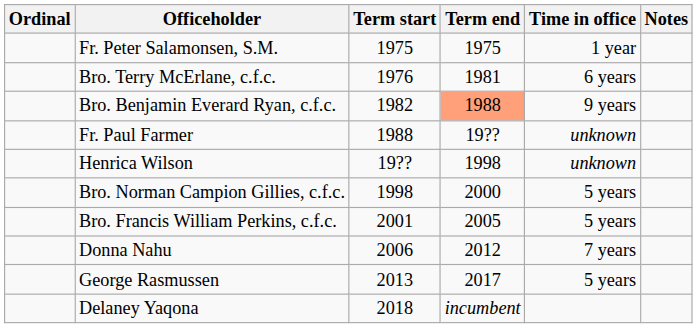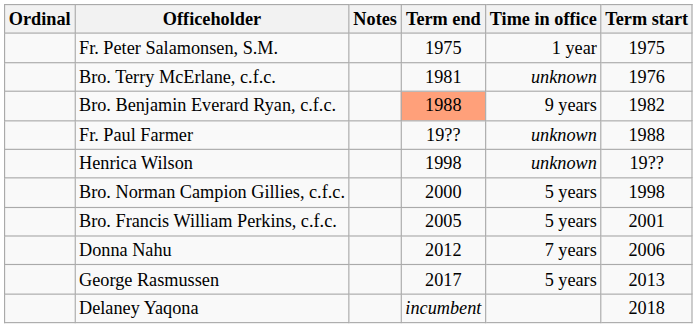 <table class="wikitable sortable">
 <tr>
 <th>Ordinal</th>
 <th>Officeholder</th>
-<th>Term start</th>
+<th>Notes</th>
 <th>Term end</th>
 <th>Time in office</th>
-<th>Notes</th>
+<th>Term start</th>
 </tr>
 <tr>
 <td align=center></td>
 <td>Fr. Peter Salamonsen, S.M.</td>
-<td align=center>1975</td>
+<td></td>
 <td align=center>1975</td>
 <td align=right>1 year</td>
-<td></td>
+<td align=center>1975</td>
 </tr>
 <tr>
 <td align=center></td>
 <td>Bro. Terry McErlane, c.f.c.</td>
+<td></td>
+<td align=center>1981</td>
+<td align=right><em>unknown</em></td>
 <td align=center>1976</td>
-<td align=center>1981</td>
-<td align=right>6 years</td>
-<td></td>
 </tr>
 <tr>
 <td align=center></td>
 <td>Bro. Benjamin Everard Ryan, c.f.c.</td>
-<td align=center>1982</td>
+<td></td>
 <td align=center style="background: lightsalmon;">1988</td>
 <td align=right>9 years</td>
-<td></td>
+<td align=center>1982</td>
 </tr>
 <tr>
 <td align=center></td>
 <td>Fr. Paul Farmer</td>
-<td align=center>1988</td>
+<td></td>
 <td align=center>19??</td>
 <td align=right><em>unknown</em></td>
-<td></td>
+<td align=center>1988</td>
 </tr>
 <tr>
 <td align=center></td>
 <td>Henrica Wilson</td>
-<td align=center>19??</td>
+<td></td>
 <td align=center>1998</td>
 <td align=right><em>unknown</em></td>
-<td></td>
+<td align=center>19??</td>
 </tr>
 <tr>
 <td align=center></td>
 <td>Bro. Norman Campion Gillies, c.f.c.</td>
-<td align=center>1998</td>
+<td></td>
 <td align=center>2000</td>
 <td align=right>5 years</td>
-<td></td>
+<td align=center>1998</td>
 </tr>
 <tr>
 <td align=center></td>
 <td>Bro. Francis William Perkins, c.f.c.</td>
-<td align=center>2001</td>
+<td></td>
 <td align=center>2005</td>
 <td align=right>5 years</td>
-<td></td>
+<td align=center>2001</td>
 </tr>
 <tr>
 <td align=center></td>
 <td>Donna Nahu</td>
-<td align=center>2006</td>
+<td></td>
 <td align=center>2012</td>
 <td align=right>7 years</td>
-<td></td>
+<td align=center>2006</td>
 </tr>
 <tr>
 <td align=center></td>
 <td>George Rasmussen</td>
-<td align=center>2013</td>
+<td></td>
 <td align=center>2017</td>
 <td align=right>5 years</td>
-<td></td>
+<td align=center>2013</td>
 </tr>
 <tr>
 <td align=center></td>
 <td>Delaney Yaqona</td>
-<td align=center>2018</td>
+<td></td>
 <td align=center><em>incumbent</em></td>
 <td align=right></td>
-<td></td>
+<td align=center>2018</td>
 </tr>
 </table>
